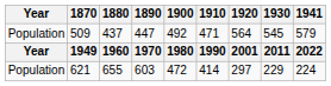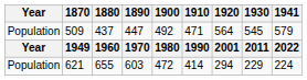 <table class="wikitable">
 <tr>
 <th>Year</th>
 <th>1870</th>
 <th>1880</th>
 <th>1890</th>
 <th>1900</th>
 <th>1910</th>
 <th>1920</th>
 <th>1930</th>
 <th>1941</th>
 </tr>
 <tr>
 <td>Population</td>
 <td>509</td>
 <td>437</td>
 <td>447</td>
 <td>492</td>
 <td>471</td>
 <td>564</td>
 <td>545</td>
 <td>579</td>
 </tr>
 <tr>
 <th>Year</th>
 <th>1949</th>
 <th>1960</th>
 <th>1970</th>
 <th>1980</th>
 <th>1990</th>
 <th>2001</th>
 <th>2011</th>
 <th>2022</th>
 </tr>
 <tr>
 <td>Population</td>
 <td>621</td>
 <td>655</td>
 <td>603</td>
 <td>472</td>
 <td>414</td>
-<td>297</td>
+<td>294</td>
 <td>229</td>
 <td>224</td>
 </tr>
 </table>
